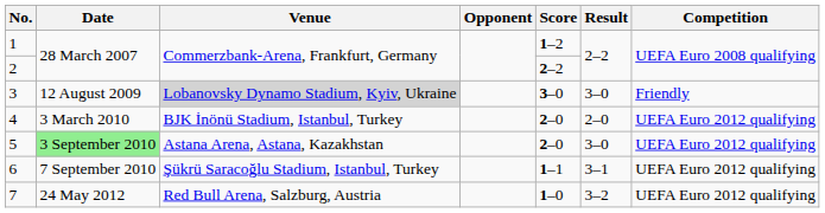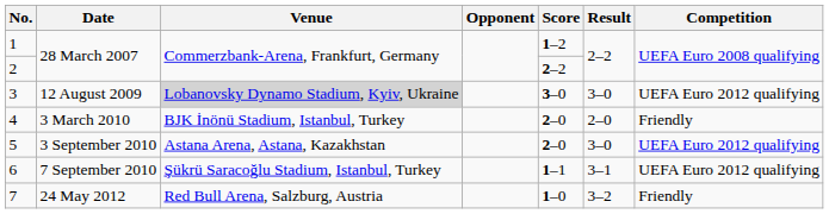 <table class="wikitable sortable">
 <tr>
 <th>No.</th>
 <th>Date</th>
 <th>Venue</th>
 <th>Opponent</th>
 <th>Score</th>
 <th>Result</th>
 <th>Competition</th>
 </tr>
 <tr>
 <td>1</td>
 <td rowspan="2">28 March 2007</td>
 <td rowspan="2"><a href='#'>Commerzbank-Arena</a>, Frankfurt, Germany</td>
 <td rowspan="2"></td>
 <td><strong>1</strong>–2</td>
 <td rowspan="2">2–2</td>
 <td rowspan="2"><a href='#'>UEFA Euro 2008 qualifying</a></td>
 </tr>
 <tr>
 <td>2</td>
 <td><strong>2</strong>–2</td>
 </tr>
 <tr>
 <td>3</td>
 <td>12 August 2009</td>
 <td style="background: lightgrey;"><a href='#'>Lobanovsky Dynamo Stadium</a>, <a href='#'>Kyiv</a>, Ukraine</td>
 <td></td>
 <td><strong>3</strong>–0</td>
 <td>3–0</td>
-<td><a href='#'>Friendly</a></td>
+<td>UEFA Euro 2012 qualifying</td>
 </tr>
 <tr>
 <td>4</td>
 <td>3 March 2010</td>
 <td><a href='#'>BJK İnönü Stadium</a>, <a href='#'>Istanbul</a>, Turkey</td>
 <td></td>
 <td><strong>2</strong>–0</td>
 <td>2–0</td>
-<td><a href='#'>UEFA Euro 2012 qualifying</a></td>
+<td>Friendly</td>
 </tr>
 <tr>
 <td>5</td>
-<td style="background: lightgreen;">3 September 2010</td>
+<td>3 September 2010</td>
 <td><a href='#'>Astana Arena</a>, <a href='#'>Astana</a>, Kazakhstan</td>
 <td></td>
 <td><strong>2</strong>–0</td>
 <td>3–0</td>
 <td><a href='#'>UEFA Euro 2012 qualifying</a></td>
 </tr>
 <tr>
 <td>6</td>
 <td>7 September 2010</td>
 <td><a href='#'>Şükrü Saracoğlu Stadium</a>, <a href='#'>Istanbul</a>, Turkey</td>
 <td></td>
 <td><strong>1</strong>–1</td>
 <td>3–1</td>
 <td>UEFA Euro 2012 qualifying</td>
 </tr>
 <tr>
 <td>7</td>
 <td>24 May 2012</td>
 <td><a href='#'>Red Bull Arena</a>, Salzburg, Austria</td>
 <td></td>
 <td><strong>1</strong>–0</td>
 <td>3–2</td>
-<td>UEFA Euro 2012 qualifying</td>
+<td>Friendly</td>
 </tr>
 </table>
